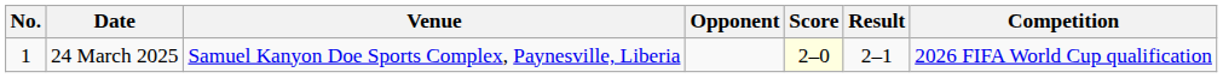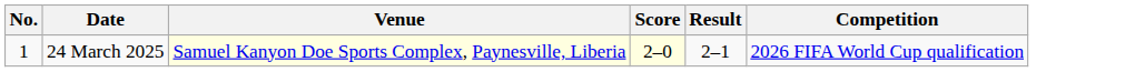 <table class="wikitable sortable">
 <tr>
 <th scope="col">No.</th>
 <th scope="col">Date</th>
 <th scope="col">Venue</th>
-<th scope="col">Opponent</th>
 <th scope="col">Score</th>
 <th scope="col">Result</th>
 <th scope="col">Competition</th>
 </tr>
 <tr>
 <td align="center">1</td>
 <td>24 March 2025</td>
-<td><a href='#'>Samuel Kanyon Doe Sports Complex</a>, <a href='#'>Paynesville, Liberia</a></td>
-<td></td>
+<td style="background: lightyellow;"><a href='#'>Samuel Kanyon Doe Sports Complex</a>, <a href='#'>Paynesville, Liberia</a></td>
 <td align="center" style="background: lightyellow;">2–0</td>
 <td align="center">2–1</td>
 <td><a href='#'>2026 FIFA World Cup qualification</a></td>
 </tr>
 </table>
